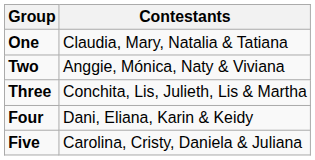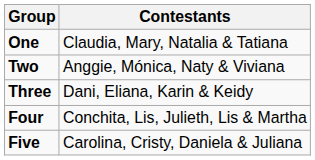 <table class="wikitable">
 <tr>
 <th>Group</th>
 <th>Contestants</th>
 </tr>
 <tr>
 <td><strong>One</strong></td>
 <td>Claudia, Mary, Natalia & Tatiana</td>
 </tr>
 <tr>
 <td><strong>Two</strong></td>
 <td>Anggie, Mónica, Naty & Viviana</td>
 </tr>
 <tr>
 <td><strong>Three</strong></td>
-<td>Conchita, Lis, Julieth, Lis & Martha</td>
+<td>Dani, Eliana, Karin & Keidy</td>
 </tr>
 <tr>
 <td><strong>Four</strong></td>
-<td>Dani, Eliana, Karin & Keidy</td>
+<td>Conchita, Lis, Julieth, Lis & Martha</td>
 </tr>
 <tr>
 <td><strong>Five</strong></td>
 <td>Carolina, Cristy, Daniela & Juliana</td>
 </tr>
 </table>
